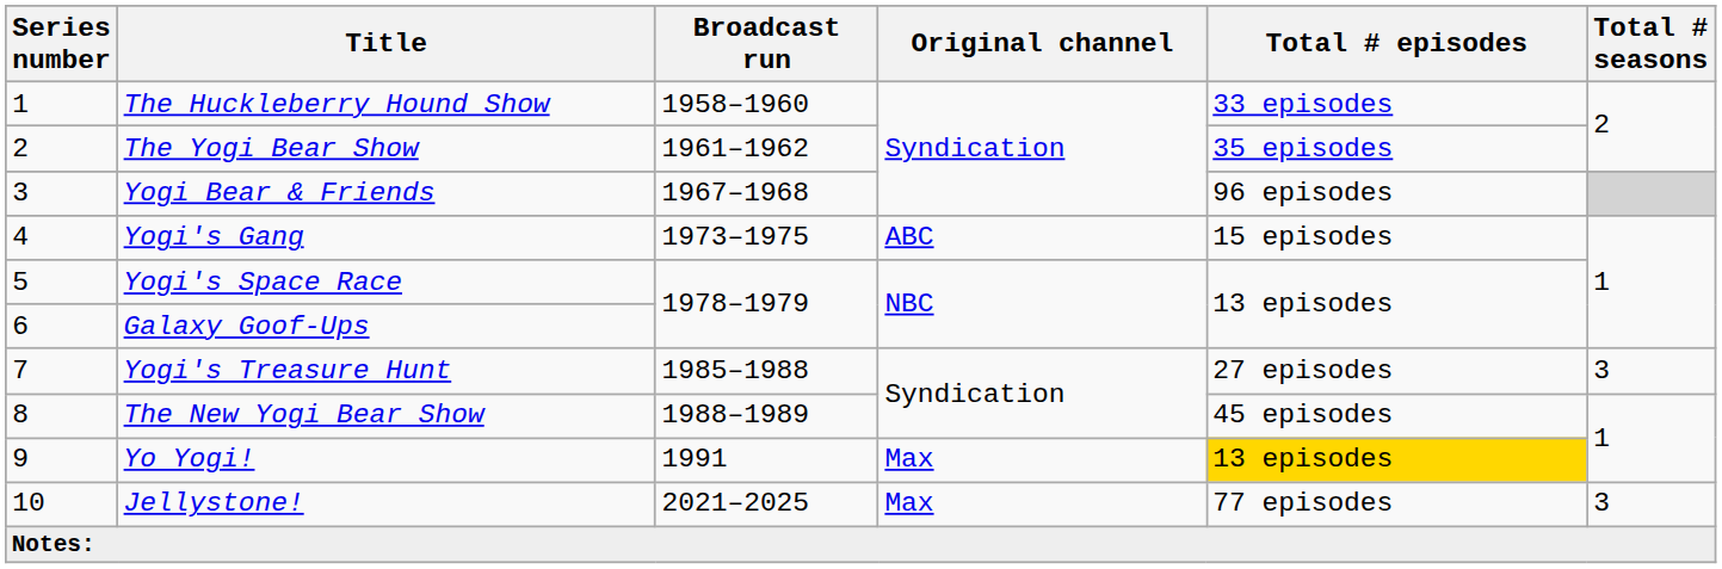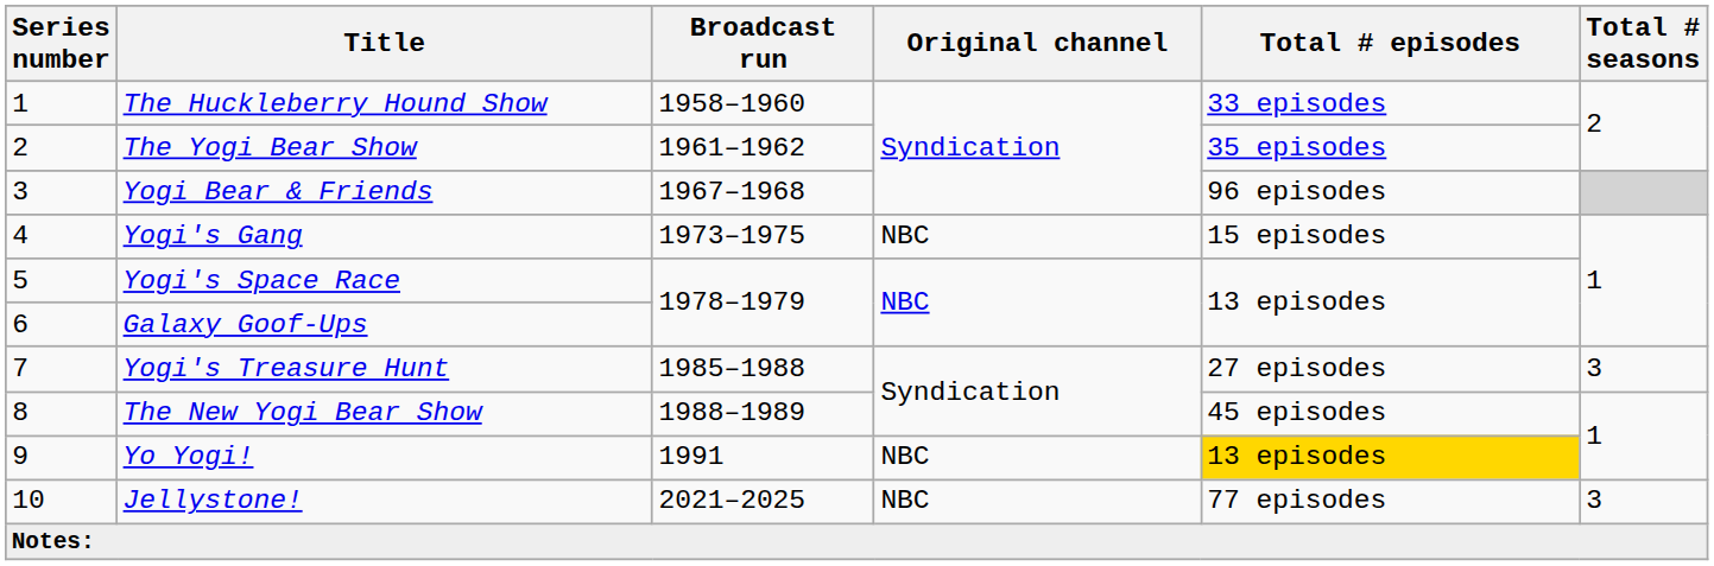 <table class="wikitable">
 <tr>
 <th style="width:30px;">Series number</th>
 <th style="width:250px;">Title</th>
 <th style="width:100px;">Broadcast run</th>
 <th style="width:150px;">Original channel</th>
 <th style="width:175px;">Total # episodes</th>
 <th style="width:30px;">Total # seasons</th>
 </tr>
 <tr>
 <td>1</td>
 <td><em><a href='#'>The Huckleberry Hound Show</a></em></td>
 <td>1958–1960</td>
 <td rowspan="3"><a href='#'>Syndication</a></td>
 <td><a href='#'>33 episodes</a></td>
 <td rowspan="2">2</td>
 </tr>
 <tr>
 <td>2</td>
 <td><em><a href='#'>The Yogi Bear Show</a></em></td>
 <td>1961–1962</td>
 <td><a href='#'>35 episodes</a></td>
 </tr>
 <tr>
 <td>3</td>
 <td><em><a href='#'>Yogi Bear & Friends</a></em></td>
 <td>1967–1968</td>
 <td>96 episodes</td>
 <td style="background:#d3d3d3;"></td>
 </tr>
 <tr>
 <td>4</td>
 <td><em><a href='#'>Yogi's Gang</a></em></td>
 <td>1973–1975</td>
-<td><a href='#'>ABC</a></td>
+<td>NBC</td>
 <td>15 episodes</td>
 <td rowspan="3">1</td>
 </tr>
 <tr>
 <td>5</td>
 <td><em><a href='#'>Yogi's Space Race</a></em></td>
 <td rowspan="2">1978–1979</td>
 <td rowspan="2"><a href='#'>NBC</a></td>
 <td rowspan="2">13 episodes</td>
 </tr>
 <tr>
 <td>6</td>
 <td><em><a href='#'>Galaxy Goof-Ups</a></em></td>
 </tr>
 <tr>
 <td>7</td>
 <td><em><a href='#'>Yogi's Treasure Hunt</a></em></td>
 <td>1985–1988</td>
 <td rowspan="2">Syndication</td>
 <td>27 episodes</td>
 <td>3</td>
 </tr>
 <tr>
 <td>8</td>
 <td><em><a href='#'>The New Yogi Bear Show</a></em></td>
 <td>1988–1989</td>
 <td>45 episodes</td>
 <td rowspan="2">1</td>
 </tr>
 <tr>
 <td>9</td>
 <td><em><a href='#'>Yo Yogi!</a></em></td>
 <td>1991</td>
-<td><a href='#'>Max</a></td>
+<td>NBC</td>
 <td style="background: gold;">13 episodes</td>
 </tr>
 <tr>
 <td>10</td>
 <td><em><a href='#'>Jellystone!</a></em></td>
 <td>2021–2025</td>
-<td><a href='#'>Max</a></td>
+<td>NBC</td>
 <td>77 episodes</td>
 <td>3</td>
 </tr>
 <tr>
 <td colspan="7" style="font-size:85%; background:#eee;"><strong>Notes:</strong><br></td>
 </tr>
 </table>
